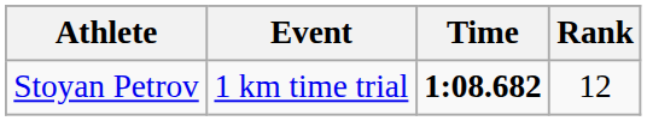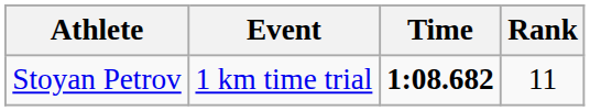 <table class=wikitable style="font-size:90%">
 <tr>
 <th>Athlete</th>
 <th>Event</th>
 <th>Time</th>
 <th>Rank</th>
 </tr>
 <tr align=center>
 <td align=left><a href='#'>Stoyan Petrov</a></td>
 <td align=left><a href='#'>1 km time trial</a></td>
 <td><strong>1:08.682</strong></td>
-<td>12</td>
+<td>11</td>
 </tr>
 </table>
